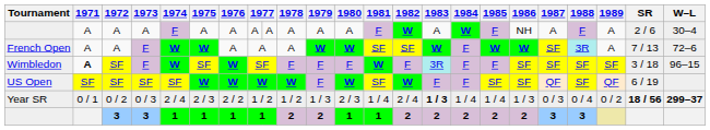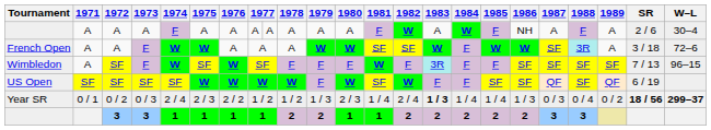 <table class=wikitable style=text-align:center>
 <tr>
 <th>Tournament</th>
 <th><a href='#'>1971</a></th>
 <th><a href='#'>1972</a></th>
 <th><a href='#'>1973</a></th>
 <th><a href='#'>1974</a></th>
 <th><a href='#'>1975</a></th>
 <th><a href='#'>1976</a></th>
 <th colspan="2"><a href='#'>1977</a></th>
 <th><a href='#'>1978</a></th>
 <th><a href='#'>1979</a></th>
 <th><a href='#'>1980</a></th>
 <th><a href='#'>1981</a></th>
 <th><a href='#'>1982</a></th>
 <th><a href='#'>1983</a></th>
 <th><a href='#'>1984</a></th>
 <th><a href='#'>1985</a></th>
 <th><a href='#'>1986</a></th>
 <th><a href='#'>1987</a></th>
 <th><a href='#'>1988</a></th>
 <th><a href='#'>1989</a></th>
 <th>SR</th>
 <th>W–L</th>
 </tr>
 <tr>
 <td style="background:#efefef;" align=left></td>
 <td>A</td>
 <td>A</td>
 <td>A</td>
 <td style="background:#d8bfd8;"><a href='#'>F</a></td>
 <td>A</td>
 <td>A</td>
 <td>A</td>
 <td>A</td>
 <td>A</td>
 <td>A</td>
 <td>A</td>
 <td style="background:#d8bfd8;"><a href='#'>F</a></td>
 <td style="background:#00ff00;"><strong><a href='#'>W</a></strong></td>
 <td>A</td>
 <td style="background:#00ff00;"><strong><a href='#'>W</a></strong></td>
 <td style="background:#d8bfd8;"><a href='#'>F</a></td>
 <td>NH</td>
 <td>A</td>
 <td style="background:#d8bfd8;"><a href='#'>F</a></td>
 <td>A</td>
 <td style="background:#efefef;">2 / 6</td>
 <td style="background:#efefef;">30–4</td>
 </tr>
 <tr>
 <td style="background:#efefef;" align=left><a href='#'>French Open</a></td>
 <td>A</td>
 <td>A</td>
 <td style="background:#d8bfd8;"><a href='#'>F</a></td>
 <td style="background:#00ff00;"><a href='#'><strong>W</strong></a></td>
 <td style="background:#00ff00;"><a href='#'><strong>W</strong></a></td>
 <td>A</td>
 <td colspan="2">A</td>
 <td>A</td>
 <td style="background:#00ff00;"><a href='#'><strong>W</strong></a></td>
 <td style="background:#00ff00;"><a href='#'><strong>W</strong></a></td>
 <td bgcolor=yellow><a href='#'>SF</a></td>
 <td bgcolor=yellow><a href='#'>SF</a></td>
 <td style="background:#00ff00;"><a href='#'><strong>W</strong></a></td>
 <td style="background:#d8bfd8;"><a href='#'>F</a></td>
 <td style="background:#00ff00;"><a href='#'><strong>W</strong></a></td>
 <td style="background:#00ff00;"><a href='#'><strong>W</strong></a></td>
 <td bgcolor=yellow><a href='#'>SF</a></td>
 <td style="background:#afeeee;"><a href='#'>3R</a></td>
 <td>A</td>
-<td style="background:#efefef;">7 / 13</td>
+<td style="background:#efefef;">3 / 18</td>
 <td style="background:#efefef;">72–6</td>
 </tr>
 <tr>
 <td style="background:#efefef;" align=left><a href='#'>Wimbledon</a></td>
-<td><strong>A</strong></td>
+<td>A</td>
 <td bgcolor=yellow><a href='#'>SF</a></td>
 <td style="background:#d8bfd8;"><a href='#'>F</a></td>
 <td style="background:#00ff00;"><a href='#'><strong>W</strong></a></td>
 <td bgcolor=yellow><a href='#'>SF</a></td>
 <td style="background:#00ff00;"><a href='#'><strong>W</strong></a></td>
 <td colspan="2" bgcolor=yellow><a href='#'>SF</a></td>
 <td style="background:#d8bfd8;"><a href='#'>F</a></td>
 <td style="background:#d8bfd8;"><a href='#'>F</a></td>
 <td style="background:#d8bfd8;"><a href='#'>F</a></td>
 <td style="background:#00ff00;"><a href='#'><strong>W</strong></a></td>
 <td style="background:#d8bfd8;"><a href='#'>F</a></td>
 <td style="background:#afeeee;"><a href='#'>3R</a></td>
 <td style="background:#d8bfd8;"><a href='#'>F</a></td>
 <td style="background:#d8bfd8;"><a href='#'>F</a></td>
 <td bgcolor=yellow><a href='#'>SF</a></td>
 <td bgcolor=yellow><a href='#'>SF</a></td>
 <td bgcolor=yellow><a href='#'>SF</a></td>
 <td bgcolor=yellow><a href='#'>SF</a></td>
-<td style="background:#efefef;">3 / 18</td>
+<td style="background:#efefef;">7 / 13</td>
 <td style="background:#efefef;">96–15</td>
 </tr>
 <tr>
 <td style="background:#efefef;" align=left><a href='#'>US Open</a></td>
 <td bgcolor=yellow><a href='#'>SF</a></td>
 <td bgcolor=yellow><a href='#'>SF</a></td>
 <td bgcolor=yellow><a href='#'>SF</a></td>
 <td bgcolor=yellow><a href='#'>SF</a></td>
 <td style="background:#00ff00;"><a href='#'><strong>W</strong></a></td>
 <td style="background:#00ff00;"><a href='#'><strong>W</strong></a></td>
 <td colspan="2" style="background:#00ff00;"><a href='#'><strong>W</strong></a></td>
 <td style="background:#00ff00;"><a href='#'><strong>W</strong></a></td>
 <td style="background:#d8bfd8;"><a href='#'>F</a></td>
 <td style="background:#00ff00;"><a href='#'><strong>W</strong></a></td>
 <td bgcolor=yellow><a href='#'>SF</a></td>
 <td style="background:#00ff00;"><a href='#'><strong>W</strong></a></td>
 <td style="background:#d8bfd8;"><a href='#'>F</a></td>
 <td style="background:#d8bfd8;"><a href='#'>F</a></td>
 <td bgcolor=yellow><a href='#'>SF</a></td>
 <td bgcolor=yellow><a href='#'>SF</a></td>
 <td bgcolor=#ffebcd><a href='#'>QF</a></td>
 <td bgcolor=yellow><a href='#'>SF</a></td>
 <td bgcolor=#ffebcd><a href='#'>QF</a></td>
 <td style="background:#efefef;">6 / 19</td>
 <td style="background:#efefef;"></td>
 </tr>
 <tr>
 <td style="background:#efefef;" align=left>Year SR</td>
 <td style="background:#efefef;">0 / 1</td>
 <td style="background:#efefef;">0 / 2</td>
 <td style="background:#efefef;">0 / 3</td>
 <td style="background:#efefef;">2 / 4</td>
 <td style="background:#efefef;">2 / 3</td>
 <td style="background:#efefef;">2 / 2</td>
 <td colspan="2" style="background:#efefef;">1 / 2</td>
 <td style="background:#efefef;">1 / 2</td>
 <td style="background:#efefef;">1 / 3</td>
 <td style="background:#efefef;">2 / 3</td>
 <td style="background:#efefef;">1 / 4</td>
 <td style="background:#efefef;">2 / 4</td>
 <td style="background:#efefef;"><strong>1 / 3</strong></td>
 <td style="background:#efefef;">1 / 4</td>
 <td style="background:#efefef;">1 / 4</td>
 <td style="background:#efefef;">1 / 3</td>
 <td style="background:#efefef;">0 / 3</td>
 <td style="background:#efefef;">0 / 4</td>
 <td style="background:#efefef;">0 / 2</td>
 <th><strong>18 / 56</strong></th>
 <th><strong>299–37</strong></th>
 </tr>
 <tr>
 <td style="background:#efefef;" align=left></td>
 <th></th>
 <td style="background:#99ccff;"><strong>3</strong></td>
 <td style="background:#99ccff;"><strong>3</strong></td>
 <td style="background:#00ff00;"><strong>1</strong></td>
 <td style="background:#00ff00;"><strong>1</strong></td>
 <td style="background:#00ff00;"><strong>1</strong></td>
 <td colspan="2" style="background:#00ff00;"><strong>1</strong></td>
 <td style="background:#d8bfd8;"><strong>2</strong></td>
 <td style="background:#d8bfd8;"><strong>2</strong></td>
 <td style="background:#00ff00;"><strong>1</strong></td>
 <td style="background:#00ff00;"><strong>1</strong></td>
 <td style="background:#d8bfd8;"><strong>2</strong></td>
 <td style="background:#d8bfd8;"><strong>2</strong></td>
 <td style="background:#d8bfd8;"><strong>2</strong></td>
 <td style="background:#d8bfd8;"><strong>2</strong></td>
 <td style="background:#d8bfd8;"><strong>2</strong></td>
 <td style="background:#99ccff;"><strong>3</strong></td>
 <td style="background:#99ccff;"><strong>3</strong></td>
 <td bgcolor=#EEE8AA></td>
 <th></th>
 <th></th>
 </tr>
 </table>
